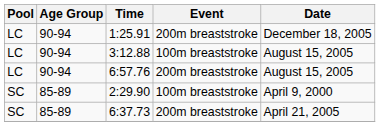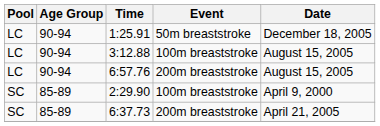 <table class="wikitable">
 <tr>
 <th>Pool</th>
 <th>Age Group</th>
 <th>Time</th>
 <th>Event</th>
 <th>Date</th>
 </tr>
 <tr>
 <td>LC</td>
 <td>90-94</td>
 <td>1:25.91</td>
-<td>200m breaststroke</td>
+<td>50m breaststroke</td>
 <td>December 18, 2005</td>
 </tr>
 <tr>
 <td>LC</td>
 <td>90-94</td>
 <td>3:12.88</td>
 <td>100m breaststroke</td>
 <td>August 15, 2005</td>
 </tr>
 <tr>
 <td>LC</td>
 <td>90-94</td>
 <td>6:57.76</td>
 <td>200m breaststroke</td>
 <td>August 15, 2005</td>
 </tr>
 <tr>
 <td>SC</td>
 <td>85-89</td>
 <td>2:29.90</td>
 <td>100m breaststroke</td>
 <td>April 9, 2000</td>
 </tr>
 <tr>
 <td>SC</td>
 <td>85-89</td>
 <td>6:37.73</td>
 <td>200m breaststroke</td>
 <td>April 21, 2005</td>
 </tr>
 <tr>
 </tr>
 </table>
